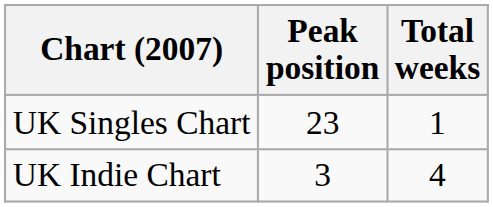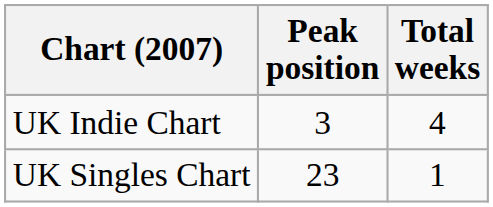 <table class="wikitable sortable">
 <tr>
 <th>Chart (2007)</th>
 <th>Peak<br>position</th>
 <th>Total<br>weeks</th>
 </tr>
 <tr>
+<td align="left">UK Indie Chart</td>
+<td style="text-align:center;">3</td>
+<td style="text-align:center;">4</td>
+</tr>
+<tr>
 <td align="left">UK Singles Chart</td>
 <td style="text-align:center;">23</td>
 <td style="text-align:center;">1</td>
 </tr>
-<tr>
-<td align="left">UK Indie Chart</td>
-<td style="text-align:center;">3</td>
-<td style="text-align:center;">4</td>
-</tr>
 </table>
